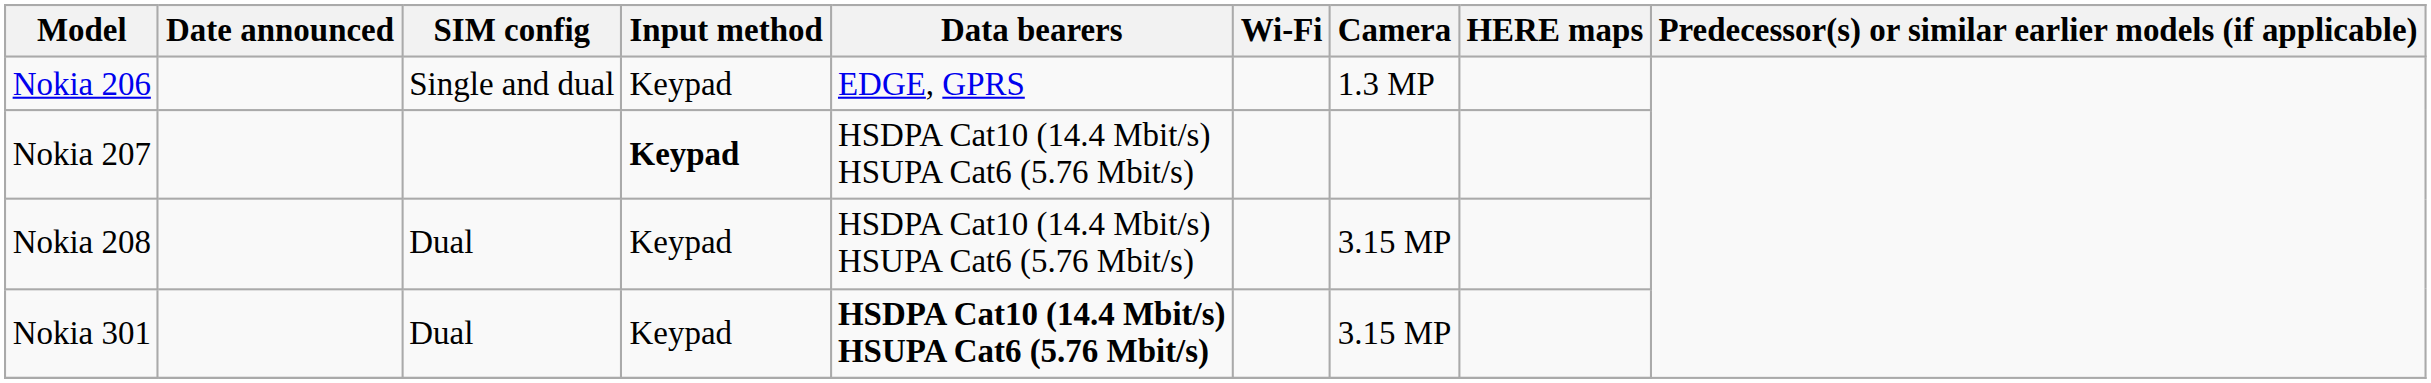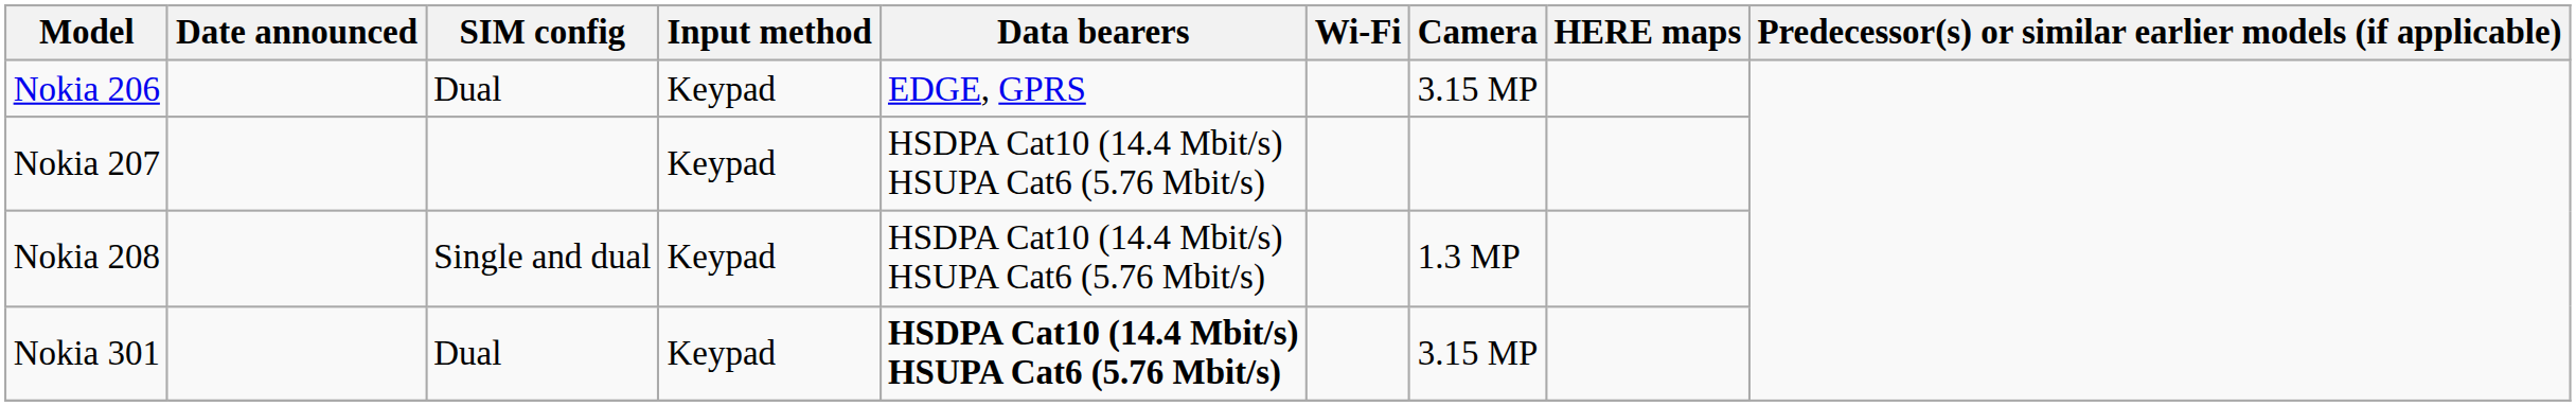 <table class = "wikitable sortable">
 <tr>
 <th>Model</th>
 <th>Date announced</th>
 <th><abbr>SIM config</abbr></th>
 <th>Input method</th>
 <th>Data bearers</th>
 <th>Wi-Fi</th>
 <th>Camera</th>
 <th>HERE maps</th>
 <th><strong>Predecessor(s) or similar earlier models (if applicable)</strong></th>
 </tr>
 <tr>
 <td nowrap="nowrap"><a href='#'>Nokia 206</a></td>
 <td></td>
-<td>Single and dual</td>
+<td>Dual</td>
 <td>Keypad</td>
 <td><a href='#'>EDGE</a>, <a href='#'>GPRS</a></td>
 <td></td>
-<td>1.3 MP</td>
+<td>3.15 MP</td>
 <td></td>
 </tr>
 <tr>
 <td>Nokia 207</td>
 <td></td>
 <td></td>
-<td><strong>Keypad</strong></td>
+<td>Keypad</td>
 <td nowrap="nowrap">HSDPA Cat10 (14.4 Mbit/s)<br>HSUPA Cat6 (5.76 Mbit/s)</td>
 <td></td>
 <td></td>
 <td></td>
 </tr>
 <tr>
 <td>Nokia 208</td>
 <td></td>
-<td>Dual</td>
+<td>Single and dual</td>
 <td>Keypad</td>
 <td nowrap="nowrap">HSDPA Cat10 (14.4 Mbit/s)<br>HSUPA Cat6 (5.76 Mbit/s)</td>
 <td></td>
-<td>3.15 MP</td>
+<td>1.3 MP</td>
 <td></td>
 </tr>
 <tr>
 <td>Nokia 301</td>
 <td></td>
 <td>Dual</td>
 <td>Keypad</td>
 <td nowrap="nowrap"><strong>HSDPA Cat10 (14.4 Mbit/s)<br>HSUPA Cat6 (5.76 Mbit/s)</strong></td>
 <td></td>
 <td>3.15 MP</td>
 <td></td>
 </tr>
 <tr>
 </tr>
 </table>
